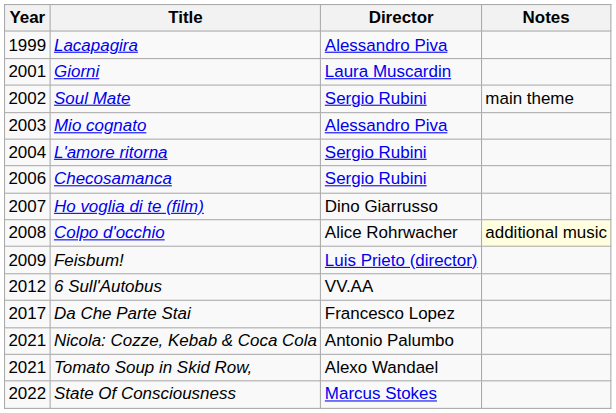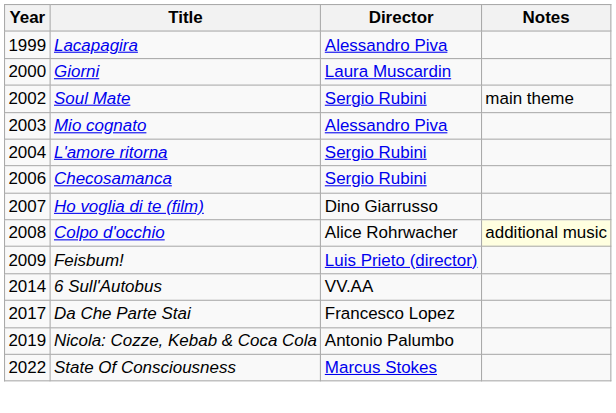 <table class="wikitable sortable">
 <tr>
 <th>Year</th>
 <th class="unsortable">Title</th>
 <th class="unsortable">Director</th>
 <th class="unsortable">Notes</th>
 </tr>
 <tr>
 <td>1999</td>
 <td><em><a href='#'>Lacapagira</a></em></td>
 <td><a href='#'>Alessandro Piva</a></td>
 <td></td>
 </tr>
 <tr>
-<td>2001</td>
+<td>2000</td>
 <td><em><a href='#'>Giorni</a></em></td>
 <td><a href='#'>Laura Muscardin</a></td>
 <td></td>
 </tr>
 <tr>
 <td>2002</td>
 <td><em><a href='#'>Soul Mate</a></em></td>
 <td><a href='#'>Sergio Rubini</a></td>
 <td>main theme</td>
 </tr>
 <tr>
 <td>2003</td>
 <td><em><a href='#'>Mio cognato</a></em></td>
 <td><a href='#'>Alessandro Piva</a></td>
 <td></td>
 </tr>
 <tr>
 <td>2004</td>
 <td><em><a href='#'>L'amore ritorna</a></em></td>
 <td><a href='#'>Sergio Rubini</a></td>
 <td></td>
 </tr>
 <tr>
 <td>2006</td>
 <td><em><a href='#'>Checosamanca</a></em></td>
 <td><a href='#'>Sergio Rubini</a></td>
 <td></td>
 </tr>
 <tr>
 <td>2007</td>
 <td><em><a href='#'>Ho voglia di te (film)</a></em></td>
 <td>Dino Giarrusso</td>
 <td></td>
 </tr>
 <tr>
 <td>2008</td>
 <td><em><a href='#'>Colpo d'occhio</a></em></td>
 <td>Alice Rohrwacher</td>
 <td style="background: lightyellow;">additional music</td>
 </tr>
 <tr>
 <td>2009</td>
 <td><em>Feisbum!</em></td>
 <td><a href='#'>Luis Prieto (director)</a></td>
 <td></td>
 </tr>
 <tr>
-<td>2012</td>
+<td>2014</td>
 <td><em>6 Sull'Autobus</em></td>
 <td>VV.AA</td>
 <td></td>
 </tr>
 <tr>
 <td>2017</td>
 <td><em>Da Che Parte Stai</em></td>
 <td>Francesco Lopez</td>
 <td></td>
 </tr>
 <tr>
-<td>2021</td>
+<td>2019</td>
 <td><em>Nicola: Cozze, Kebab & Coca Cola</em></td>
 <td>Antonio Palumbo</td>
-<td></td>
-</tr>
-<tr>
-<td>2021</td>
-<td><em>Tomato Soup in Skid Row,</em></td>
-<td>Alexo Wandael</td>
 <td></td>
 </tr>
 <tr>
 <td>2022</td>
 <td><em>State Of Consciousness</em></td>
 <td><a href='#'>Marcus Stokes</a></td>
 <td></td>
 </tr>
 </table>
